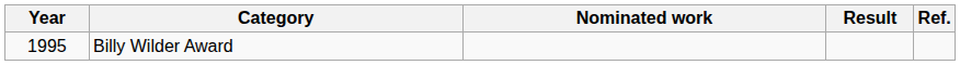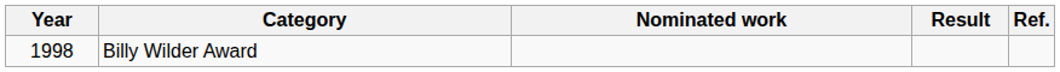 <table class=wikitable>
 <tr>
 <th scope="col" style="width:5em;">Year</th>
 <th scope="col" style="width:26em;">Category</th>
 <th scope="col" style="width:25em;">Nominated work</th>
 <th scope="col" style="width:5em;">Result</th>
 <th>Ref.</th>
 </tr>
 <tr>
-<td style="text-align:center;">1995</td>
+<td style="text-align:center;">1998</td>
 <td>Billy Wilder Award</td>
 <td></td>
 <td></td>
 <td></td>
 </tr>
 <tr>
 </tr>
 </table>
